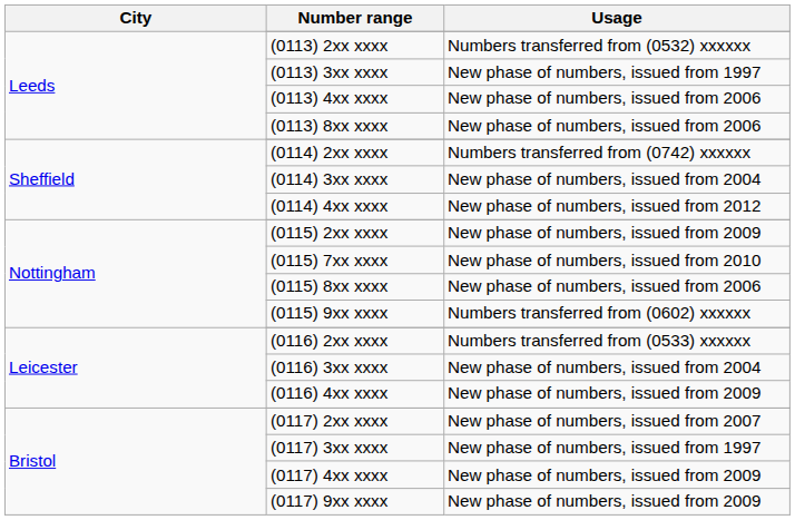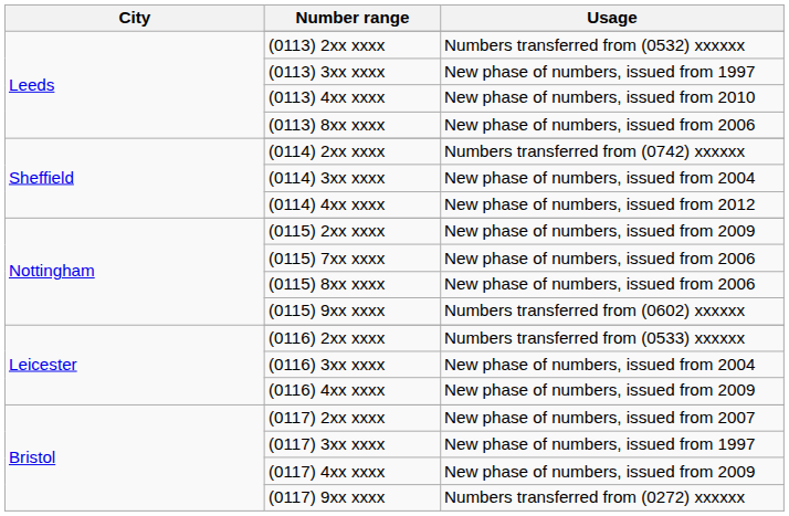 <table class="wikitable">
 <tr>
 <th style="width: 15em;">City</th>
 <th style="width: 10em;">Number range</th>
 <th style="width: 20em;">Usage</th>
 </tr>
 <tr>
 <td rowspan="5"><a href='#'>Leeds</a></td>
 </tr>
 <tr>
 <td>(0113) 2xx xxxx</td>
 <td>Numbers transferred from (0532) xxxxxx</td>
 </tr>
 <tr>
 <td>(0113) 3xx xxxx</td>
 <td>New phase of numbers, issued from 1997</td>
 </tr>
 <tr>
 <td>(0113) 4xx xxxx</td>
-<td>New phase of numbers, issued from 2006</td>
+<td>New phase of numbers, issued from 2010</td>
 </tr>
 <tr>
 <td>(0113) 8xx xxxx</td>
 <td>New phase of numbers, issued from 2006</td>
 </tr>
 <tr>
 <td rowspan="4"><a href='#'>Sheffield</a></td>
 </tr>
 <tr>
 <td>(0114) 2xx xxxx</td>
 <td>Numbers transferred from (0742) xxxxxx</td>
 </tr>
 <tr>
 <td>(0114) 3xx xxxx</td>
 <td>New phase of numbers, issued from 2004</td>
 </tr>
 <tr>
 <td>(0114) 4xx xxxx</td>
 <td>New phase of numbers, issued from 2012</td>
 </tr>
 <tr>
 <td rowspan="5"><a href='#'>Nottingham</a></td>
 </tr>
 <tr>
 <td>(0115) 2xx xxxx</td>
 <td>New phase of numbers, issued from 2009</td>
 </tr>
 <tr>
 <td>(0115) 7xx xxxx</td>
-<td>New phase of numbers, issued from 2010</td>
+<td>New phase of numbers, issued from 2006</td>
 </tr>
 <tr>
 <td>(0115) 8xx xxxx</td>
 <td>New phase of numbers, issued from 2006</td>
 </tr>
 <tr>
 <td>(0115) 9xx xxxx</td>
 <td>Numbers transferred from (0602) xxxxxx</td>
 </tr>
 <tr>
 <td rowspan="4"><a href='#'>Leicester</a></td>
 </tr>
 <tr>
 <td>(0116) 2xx xxxx</td>
 <td>Numbers transferred from (0533) xxxxxx</td>
 </tr>
 <tr>
 <td>(0116) 3xx xxxx</td>
 <td>New phase of numbers, issued from 2004</td>
 </tr>
 <tr>
 <td>(0116) 4xx xxxx</td>
 <td>New phase of numbers, issued from 2009</td>
 </tr>
 <tr>
 <td rowspan="5"><a href='#'>Bristol</a></td>
 </tr>
 <tr>
 <td>(0117) 2xx xxxx</td>
 <td>New phase of numbers, issued from 2007</td>
 </tr>
 <tr>
 <td>(0117) 3xx xxxx</td>
 <td>New phase of numbers, issued from 1997</td>
 </tr>
 <tr>
 <td>(0117) 4xx xxxx</td>
 <td>New phase of numbers, issued from 2009</td>
 </tr>
 <tr>
 <td>(0117) 9xx xxxx</td>
-<td>New phase of numbers, issued from 2009</td>
+<td>Numbers transferred from (0272) xxxxxx</td>
 </tr>
 </table>
